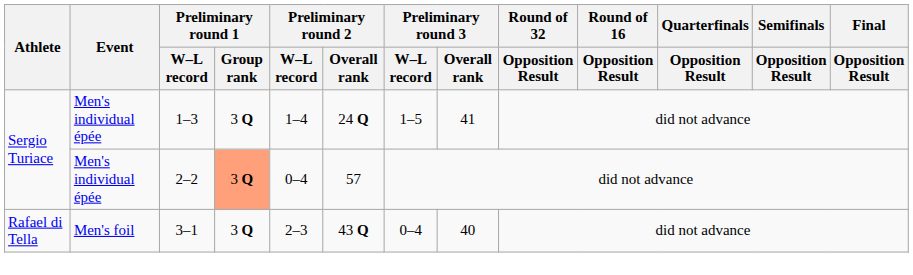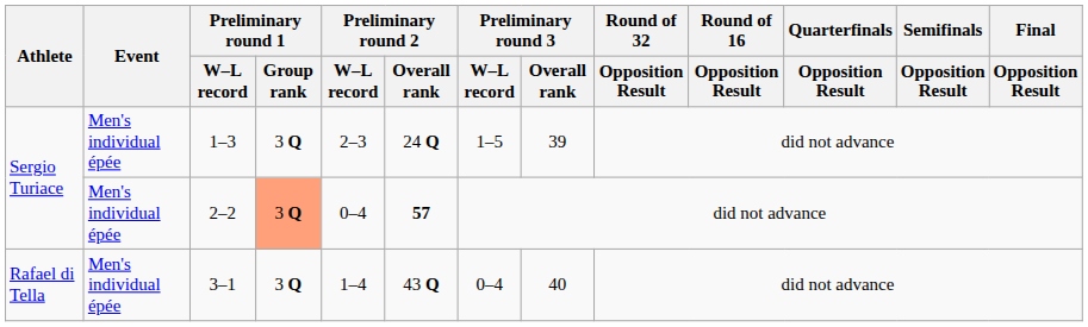 <table class="wikitable" style="font-size:90%">
 <tr>
 <th rowspan="2">Athlete</th>
 <th rowspan="2">Event</th>
 <th colspan="2">Preliminary round 1</th>
 <th colspan="2">Preliminary round 2</th>
 <th colspan="2">Preliminary round 3</th>
 <th>Round of 32</th>
 <th>Round of 16</th>
 <th>Quarterfinals</th>
 <th>Semifinals</th>
 <th>Final</th>
 </tr>
 <tr>
 <th>W–L<br>record</th>
 <th>Group<br>rank</th>
 <th>W–L<br>record</th>
 <th>Overall<br>rank</th>
 <th>W–L<br>record</th>
 <th>Overall<br>rank</th>
 <th style="line-height:1em">Opposition<br>Result</th>
 <th style="line-height:1em">Opposition<br>Result</th>
 <th style="line-height:1em">Opposition<br>Result</th>
 <th style="line-height:1em">Opposition<br>Result</th>
 <th style="line-height:1em">Opposition<br>Result</th>
 </tr>
 <tr>
 <td rowspan=2><a href='#'>Sergio Turiace</a></td>
 <td><a href='#'>Men's individual épée</a></td>
 <td align=center>1–3</td>
 <td align=center>3 <strong>Q</strong></td>
-<td align=center>1–4</td>
+<td align=center>2–3</td>
 <td align=center>24 <strong>Q</strong></td>
 <td align=center>1–5</td>
-<td align=center>41</td>
+<td align=center>39</td>
 <td align="center" colspan="5">did not advance</td>
 </tr>
 <tr>
 <td><a href='#'>Men's individual épée</a></td>
 <td align=center>2–2</td>
 <td align=center style="background: lightsalmon;">3 <strong>Q</strong></td>
 <td align=center>0–4</td>
-<td align=center>57</td>
+<td align=center><strong>57</strong></td>
 <td align="center" colspan="7">did not advance</td>
 </tr>
 <tr>
 <td><a href='#'>Rafael di Tella</a></td>
-<td><a href='#'>Men's foil</a></td>
+<td><a href='#'>Men's individual épée</a></td>
 <td align=center>3–1</td>
 <td align=center>3 <strong>Q</strong></td>
-<td align=center>2–3</td>
+<td align=center>1–4</td>
 <td align=center>43 <strong>Q</strong></td>
 <td align=center>0–4</td>
 <td align=center>40</td>
 <td align="center" colspan="5">did not advance</td>
 </tr>
 </table>
